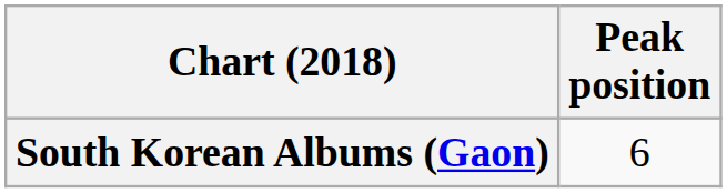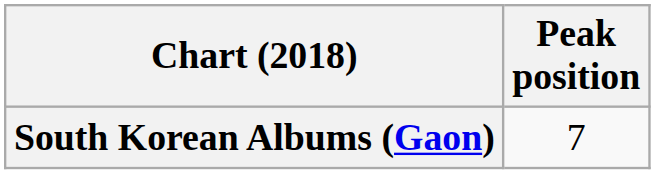 <table class="wikitable plainrowheaders" style="text-align:center">
 <tr>
 <th scope="col">Chart (2018)</th>
 <th scope="col">Peak<br> position</th>
 </tr>
 <tr>
 <th scope="row">South Korean Albums (<a href='#'>Gaon</a>)</th>
-<td>6</td>
+<td>7</td>
 </tr>
 </table>
